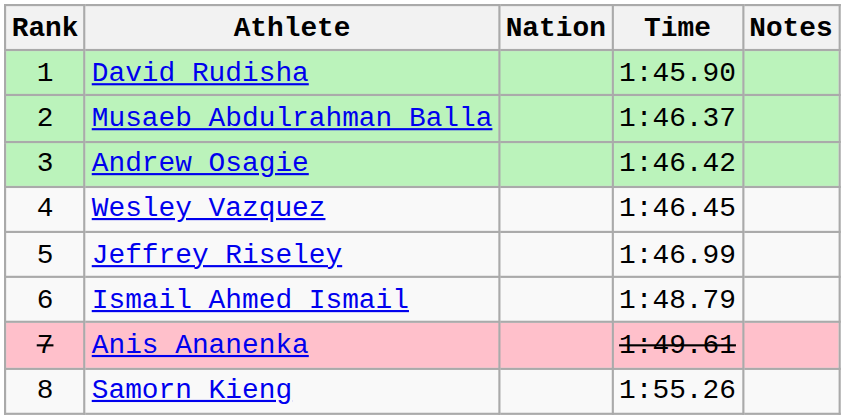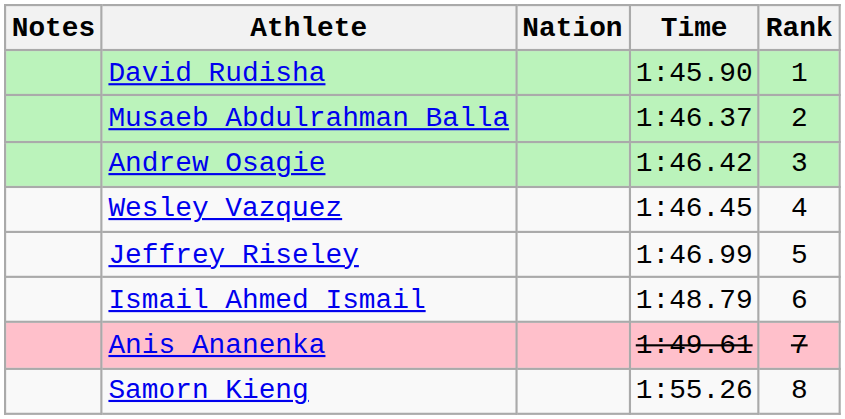 <table class="wikitable sortable" style="text-align:center">
 <tr>
-<th>Rank</th>
+<th>Notes</th>
 <th>Athlete</th>
 <th>Nation</th>
 <th>Time</th>
-<th>Notes</th>
+<th>Rank</th>
 </tr>
 <tr bgcolor=bbf3bb>
-<td>1</td>
+<td></td>
 <td align=left><a href='#'>David Rudisha</a></td>
 <td align=left></td>
 <td>1:45.90</td>
-<td></td>
+<td>1</td>
 </tr>
 <tr bgcolor=bbf3bb>
-<td>2</td>
+<td></td>
 <td align=left><a href='#'>Musaeb Abdulrahman Balla</a></td>
 <td align=left></td>
 <td>1:46.37</td>
-<td></td>
+<td>2</td>
 </tr>
 <tr bgcolor=bbf3bb>
-<td>3</td>
+<td></td>
 <td align=left><a href='#'>Andrew Osagie</a></td>
 <td align=left></td>
 <td>1:46.42</td>
-<td></td>
+<td>3</td>
 </tr>
 <tr>
-<td>4</td>
+<td></td>
 <td align=left><a href='#'>Wesley Vazquez</a></td>
 <td align=left></td>
 <td>1:46.45</td>
-<td></td>
+<td>4</td>
 </tr>
 <tr>
-<td>5</td>
+<td></td>
 <td align=left><a href='#'>Jeffrey Riseley</a></td>
 <td align=left></td>
 <td>1:46.99</td>
-<td></td>
+<td>5</td>
 </tr>
 <tr>
-<td>6</td>
+<td></td>
 <td align=left><a href='#'>Ismail Ahmed Ismail</a></td>
 <td align=left></td>
 <td>1:48.79</td>
-<td></td>
+<td>6</td>
 </tr>
 <tr bgcolor=pink>
-<td><s>7</s></td>
+<td></td>
 <td align=left><a href='#'>Anis Ananenka</a></td>
 <td align=left></td>
 <td><s>1:49.61</s></td>
-<td></td>
+<td><s>7</s></td>
 </tr>
 <tr>
-<td>8</td>
+<td></td>
 <td align=left><a href='#'>Samorn Kieng</a></td>
 <td align=left></td>
 <td>1:55.26</td>
-<td></td>
+<td>8</td>
 </tr>
 </table>
